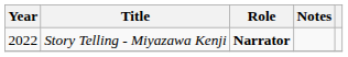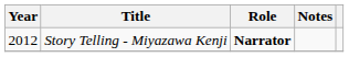 <table class="wikitable">
 <tr>
 <th>Year</th>
 <th>Title</th>
 <th>Role</th>
 <th>Notes</th>
 <th></th>
 </tr>
 <tr>
-<td>2022</td>
+<td>2012</td>
 <td><em>Story Telling - Miyazawa Kenji</em></td>
 <td><strong>Narrator</strong></td>
 <td></td>
 <td></td>
 </tr>
 <tr>
 </tr>
 </table>
